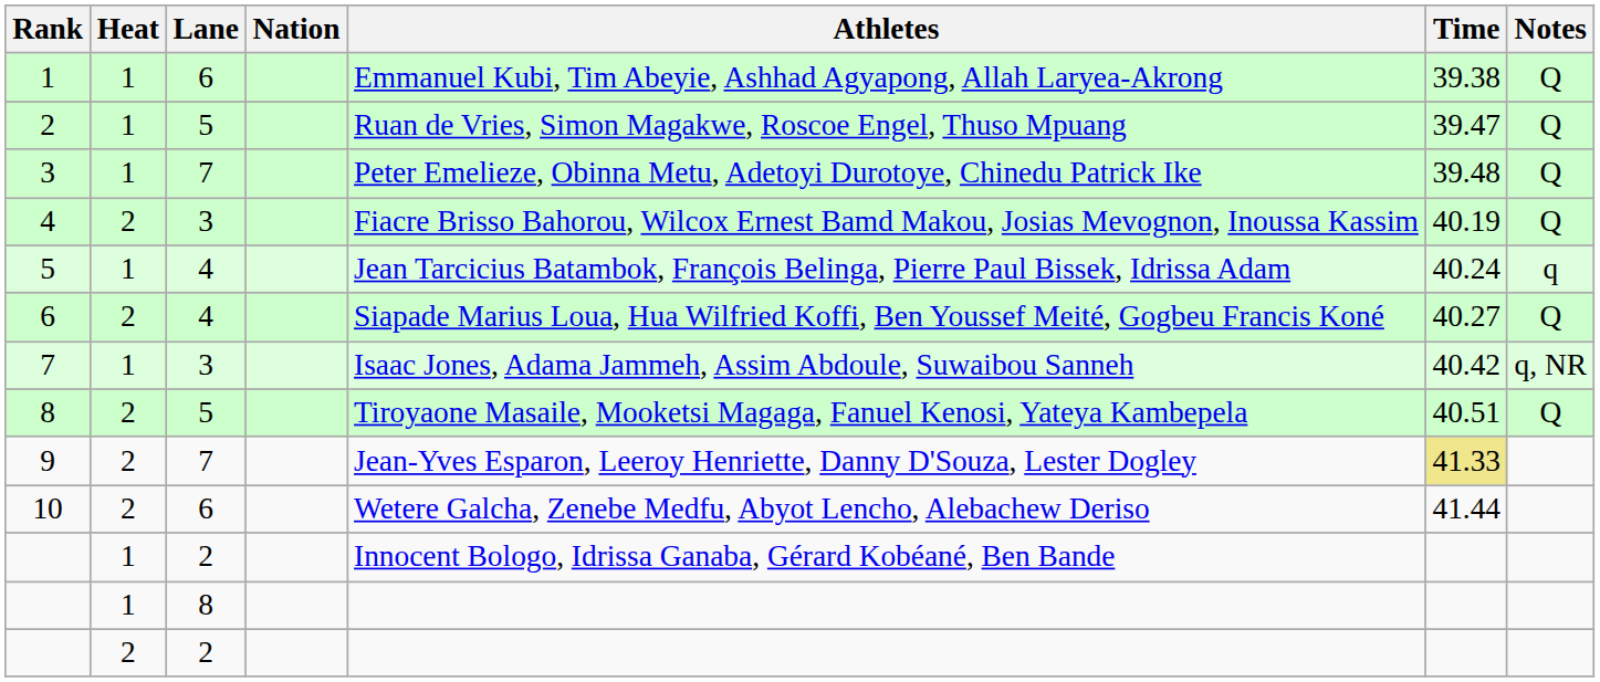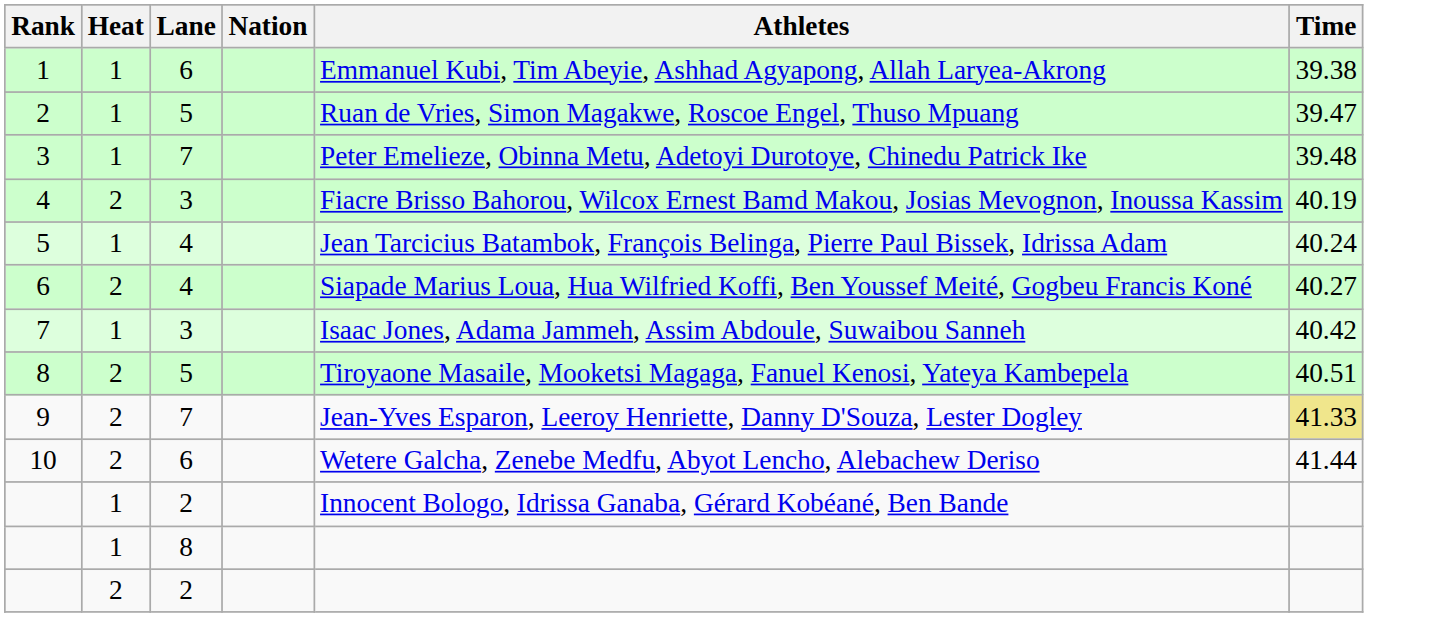 <table class="wikitable sortable" style="text-align:center">
 <tr>
 <th>Rank</th>
 <th>Heat</th>
 <th>Lane</th>
 <th>Nation</th>
 <th>Athletes</th>
 <th>Time</th>
-<th>Notes</th>
 </tr>
 <tr bgcolor=ccffcc>
 <td>1</td>
 <td>1</td>
 <td>6</td>
 <td align=left></td>
 <td align="left"><a href='#'>Emmanuel Kubi</a>, <a href='#'>Tim Abeyie</a>, <a href='#'>Ashhad Agyapong</a>, <a href='#'>Allah Laryea-Akrong</a></td>
 <td>39.38</td>
-<td>Q</td>
 </tr>
 <tr bgcolor=ccffcc>
 <td>2</td>
 <td>1</td>
 <td>5</td>
 <td align=left></td>
 <td align="left"><a href='#'>Ruan de Vries</a>, <a href='#'>Simon Magakwe</a>, <a href='#'>Roscoe Engel</a>, <a href='#'>Thuso Mpuang</a></td>
 <td>39.47</td>
-<td>Q</td>
 </tr>
 <tr bgcolor=ccffcc>
 <td>3</td>
 <td>1</td>
 <td>7</td>
 <td align=left></td>
 <td align="left"><a href='#'>Peter Emelieze</a>, <a href='#'>Obinna Metu</a>, <a href='#'>Adetoyi Durotoye</a>, <a href='#'>Chinedu Patrick Ike</a></td>
 <td>39.48</td>
-<td>Q</td>
 </tr>
 <tr bgcolor=ccffcc>
 <td>4</td>
 <td>2</td>
 <td>3</td>
 <td align=left></td>
 <td align="left"><a href='#'>Fiacre Brisso Bahorou</a>, <a href='#'>Wilcox Ernest Bamd Makou</a>, <a href='#'>Josias Mevognon</a>, <a href='#'>Inoussa Kassim</a></td>
 <td>40.19</td>
-<td>Q</td>
 </tr>
 <tr bgcolor=ddffdd>
 <td>5</td>
 <td>1</td>
 <td>4</td>
 <td align=left></td>
 <td align="left"><a href='#'>Jean Tarcicius Batambok</a>, <a href='#'>François Belinga</a>, <a href='#'>Pierre Paul Bissek</a>, <a href='#'>Idrissa Adam</a></td>
 <td>40.24</td>
-<td>q</td>
 </tr>
 <tr bgcolor=ccffcc>
 <td>6</td>
 <td>2</td>
 <td>4</td>
 <td align=left></td>
 <td align="left"><a href='#'>Siapade Marius Loua</a>, <a href='#'>Hua Wilfried Koffi</a>, <a href='#'>Ben Youssef Meité</a>, <a href='#'>Gogbeu Francis Koné</a></td>
 <td>40.27</td>
-<td>Q</td>
 </tr>
 <tr bgcolor=ddffdd>
 <td>7</td>
 <td>1</td>
 <td>3</td>
 <td align=left></td>
 <td align="left"><a href='#'>Isaac Jones</a>, <a href='#'>Adama Jammeh</a>, <a href='#'>Assim Abdoule</a>, <a href='#'>Suwaibou Sanneh</a></td>
 <td>40.42</td>
-<td>q, NR</td>
 </tr>
 <tr bgcolor=ccffcc>
 <td>8</td>
 <td>2</td>
 <td>5</td>
 <td align=left></td>
 <td align="left"><a href='#'>Tiroyaone Masaile</a>, <a href='#'>Mooketsi Magaga</a>, <a href='#'>Fanuel Kenosi</a>, <a href='#'>Yateya Kambepela</a></td>
 <td>40.51</td>
-<td>Q</td>
 </tr>
 <tr>
 <td>9</td>
 <td>2</td>
 <td>7</td>
 <td align=left></td>
 <td align="left"><a href='#'>Jean-Yves Esparon</a>, <a href='#'>Leeroy Henriette</a>, <a href='#'>Danny D'Souza</a>, <a href='#'>Lester Dogley</a></td>
 <td style="background: khaki;">41.33</td>
-<td></td>
 </tr>
 <tr>
 <td>10</td>
 <td>2</td>
 <td>6</td>
 <td align=left></td>
 <td align="left"><a href='#'>Wetere Galcha</a>, <a href='#'>Zenebe Medfu</a>, <a href='#'>Abyot Lencho</a>, <a href='#'>Alebachew Deriso</a></td>
 <td>41.44</td>
-<td></td>
 </tr>
 <tr>
 <td></td>
 <td>1</td>
 <td>2</td>
 <td align=left></td>
 <td align="left"><a href='#'>Innocent Bologo</a>, <a href='#'>Idrissa Ganaba</a>, <a href='#'>Gérard Kobéané</a>, <a href='#'>Ben Bande</a></td>
-<td></td>
 <td></td>
 </tr>
 <tr>
 <td></td>
 <td>1</td>
 <td>8</td>
 <td align=left></td>
 <td align="left"></td>
 <td></td>
-<td></td>
 </tr>
 <tr>
 <td></td>
 <td>2</td>
 <td>2</td>
 <td align=left></td>
 <td align="left"></td>
 <td></td>
-<td></td>
 </tr>
 </table>
